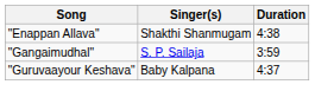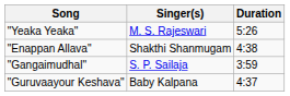 <table class="wikitable" style="font-size:95%;">
 <tr>
 <th>Song</th>
 <th>Singer(s)</th>
 <th>Duration</th>
+</tr>
+<tr>
+<td>"Yeaka Yeaka"</td>
+<td><a href='#'>M. S. Rajeswari</a></td>
+<td>5:26</td>
 </tr>
 <tr>
 <td>"Enappan Allava"</td>
 <td>Shakthi Shanmugam</td>
 <td>4:38</td>
 </tr>
 <tr>
 <td>"Gangaimudhal"</td>
 <td><a href='#'>S. P. Sailaja</a></td>
 <td>3:59</td>
 </tr>
 <tr>
 <td>"Guruvaayour Keshava"</td>
 <td>Baby Kalpana</td>
 <td>4:37</td>
 </tr>
 </table>
